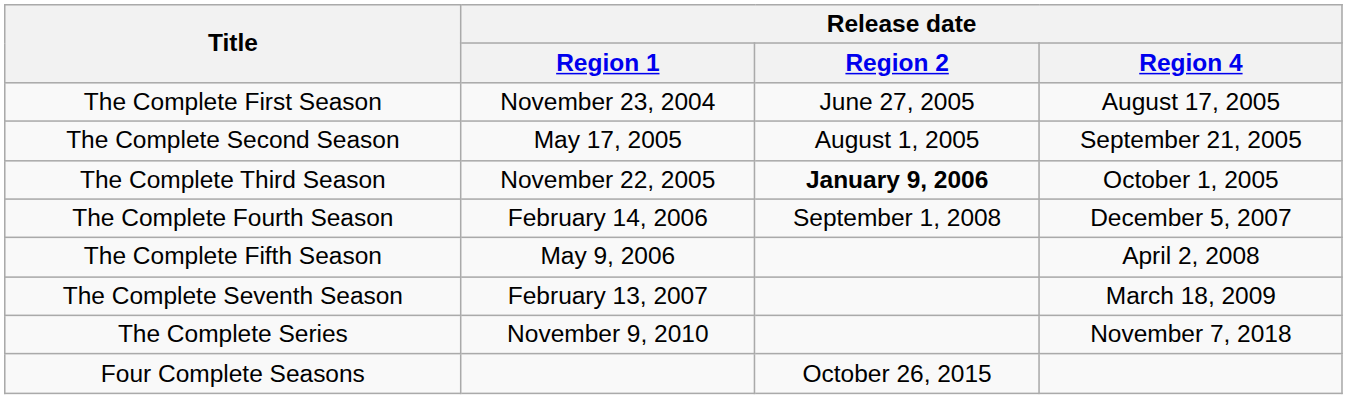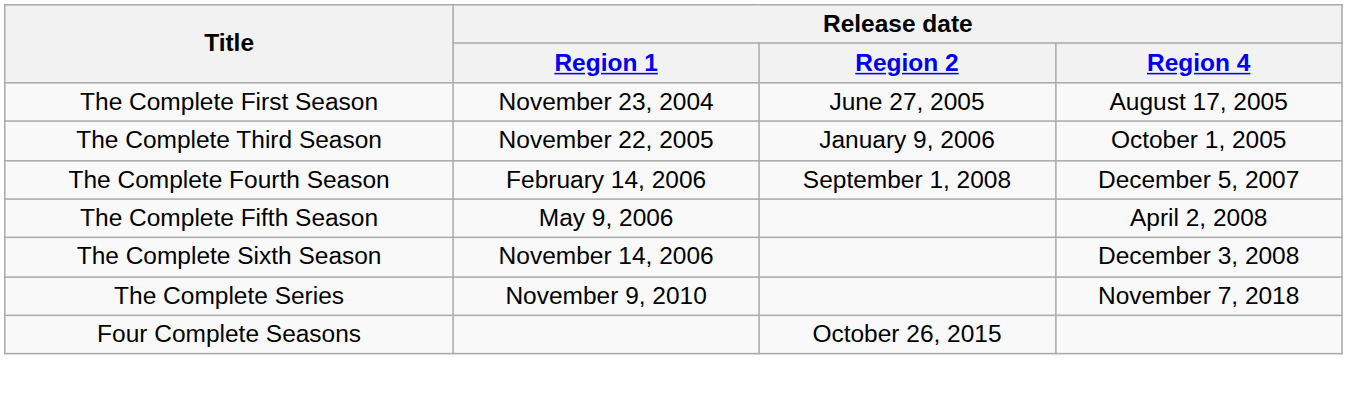 <table class="wikitable" style="width:99%; text-align:center;">
 <tr>
 <th rowspan="2">Title</th>
 <th colspan="3">Release date</th>
 </tr>
 <tr>
 <th><a href='#'>Region 1</a></th>
 <th><a href='#'>Region 2</a></th>
 <th><a href='#'>Region 4</a></th>
 </tr>
 <tr>
 <td>The Complete First Season</td>
 <td>November 23, 2004</td>
 <td>June 27, 2005</td>
 <td>August 17, 2005</td>
 </tr>
 <tr>
-<td>The Complete Second Season</td>
-<td>May 17, 2005</td>
-<td>August 1, 2005</td>
-<td>September 21, 2005</td>
-</tr>
-<tr>
 <td>The Complete Third Season</td>
 <td>November 22, 2005</td>
-<td><strong>January 9, 2006</strong></td>
+<td>January 9, 2006</td>
 <td>October 1, 2005</td>
 </tr>
 <tr>
 <td>The Complete Fourth Season</td>
 <td>February 14, 2006</td>
 <td>September 1, 2008</td>
 <td>December 5, 2007</td>
 </tr>
 <tr>
 <td>The Complete Fifth Season</td>
 <td>May 9, 2006</td>
 <td></td>
 <td>April 2, 2008</td>
 </tr>
 <tr>
-<td>The Complete Seventh Season</td>
-<td>February 13, 2007</td>
+<td>The Complete Sixth Season</td>
+<td>November 14, 2006</td>
 <td></td>
-<td>March 18, 2009</td>
+<td>December 3, 2008</td>
 </tr>
 <tr>
 <td>The Complete Series</td>
 <td>November 9, 2010</td>
 <td></td>
 <td>November 7, 2018</td>
 </tr>
 <tr>
 <td>Four Complete Seasons </td>
 <td></td>
 <td>October 26, 2015</td>
 <td></td>
 </tr>
 </table>
